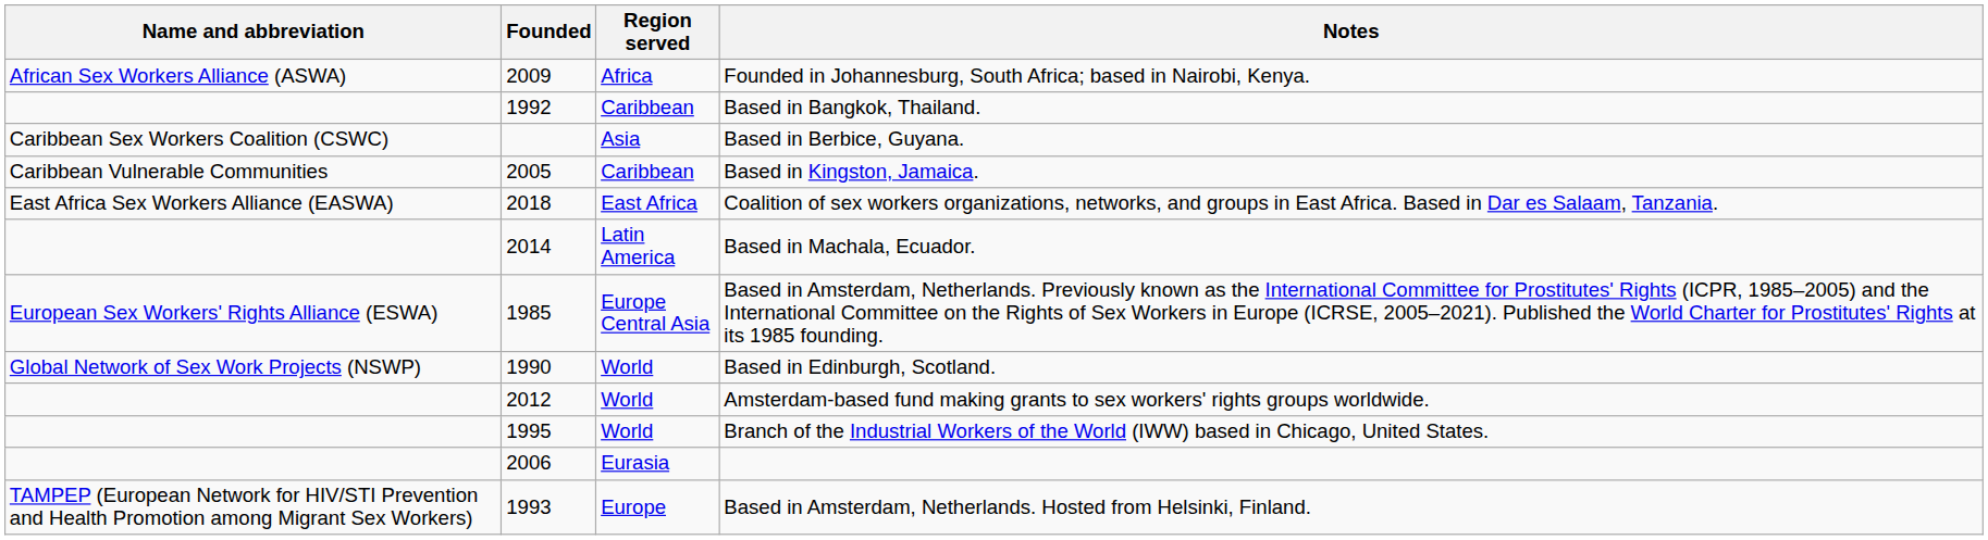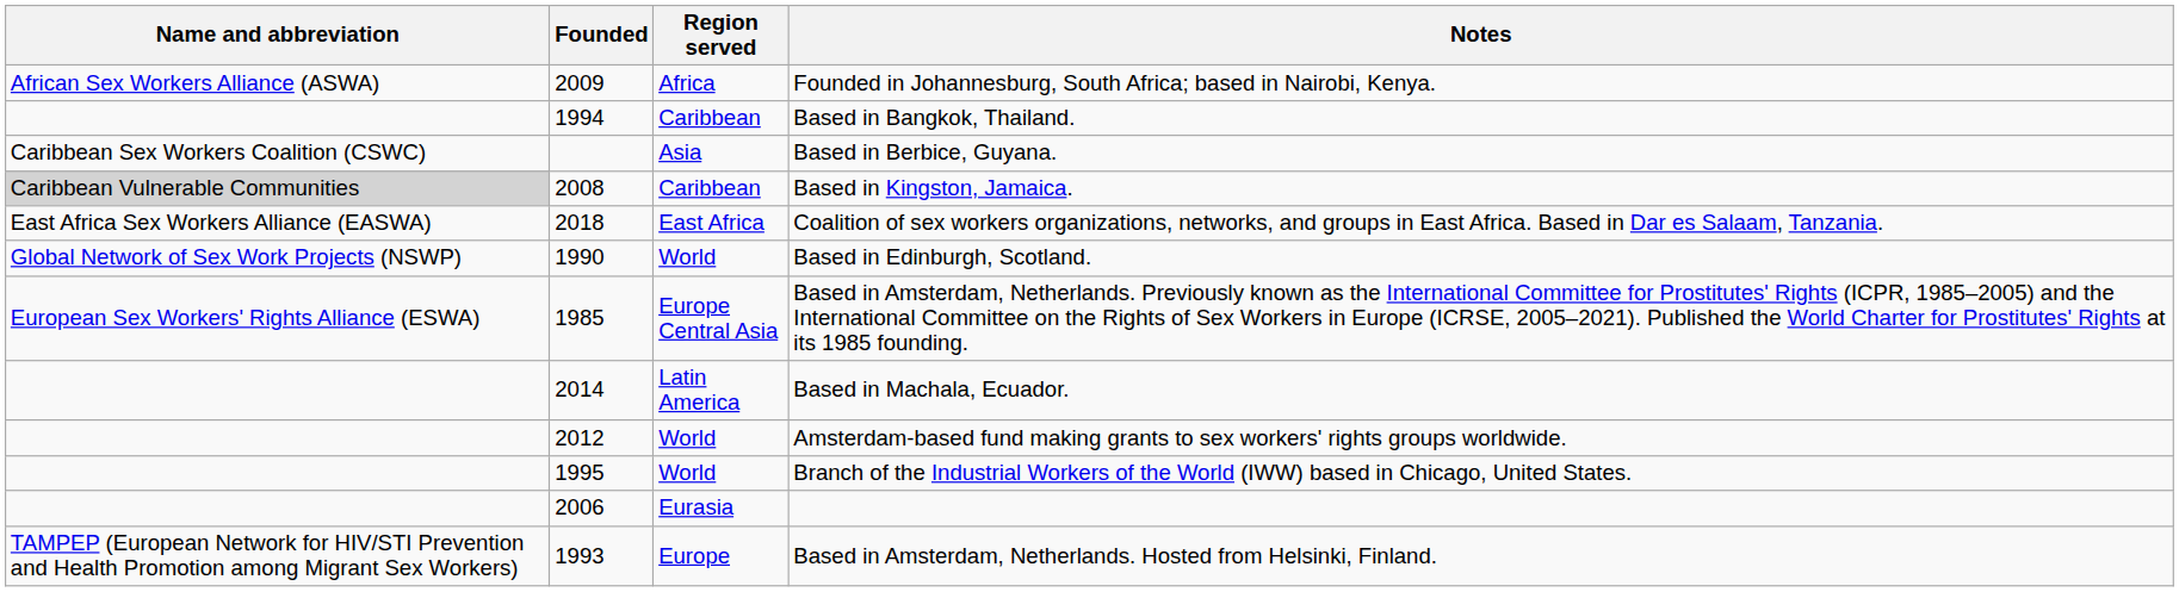 <table class="wikitable sortable">
 <tr>
 <th>Name and abbreviation</th>
 <th>Founded</th>
 <th>Region served</th>
 <th>Notes</th>
 </tr>
 <tr>
 <td><a href='#'>African Sex Workers Alliance</a> (ASWA)</td>
 <td>2009</td>
 <td> <a href='#'>Africa</a></td>
 <td>Founded in Johannesburg, South Africa; based in Nairobi, Kenya.</td>
 </tr>
 <tr>
 <td></td>
-<td>1992</td>
+<td>1994</td>
 <td> <a href='#'>Caribbean</a></td>
 <td>Based in Bangkok, Thailand.</td>
 </tr>
 <tr>
 <td>Caribbean Sex Workers Coalition (CSWC)</td>
 <td></td>
 <td> <a href='#'>Asia</a></td>
 <td>Based in Berbice, Guyana.</td>
 </tr>
 <tr>
-<td>Caribbean Vulnerable Communities</td>
-<td>2005</td>
+<td style="background: lightgrey;">Caribbean Vulnerable Communities</td>
+<td>2008</td>
 <td> <a href='#'>Caribbean</a></td>
 <td>Based in <a href='#'>Kingston, Jamaica</a>.</td>
 </tr>
 <tr>
 <td>East Africa Sex Workers Alliance (EASWA)</td>
 <td>2018</td>
 <td><a href='#'>East Africa</a></td>
 <td>Coalition of sex workers organizations, networks, and groups in East Africa. Based in <a href='#'>Dar es Salaam</a>, <a href='#'>Tanzania</a>.</td>
 </tr>
 <tr>
-<td></td>
-<td>2014</td>
-<td> <a href='#'>Latin America</a></td>
-<td>Based in Machala, Ecuador.</td>
+<td><a href='#'>Global Network of Sex Work Projects</a> (NSWP)</td>
+<td>1990</td>
+<td> <a href='#'>World</a></td>
+<td>Based in Edinburgh, Scotland.</td>
 </tr>
 <tr>
 <td><a href='#'>European Sex Workers' Rights Alliance</a> (ESWA)</td>
 <td>1985</td>
 <td> <a href='#'>Europe</a><br> <a href='#'>Central Asia</a></td>
 <td>Based in Amsterdam, Netherlands. Previously known as the <a href='#'>International Committee for Prostitutes' Rights</a> (ICPR, 1985–2005) and the International Committee on the Rights of Sex Workers in Europe (ICRSE, 2005–2021). Published the <a href='#'>World Charter for Prostitutes' Rights</a> at its 1985 founding.</td>
 </tr>
 <tr>
-<td><a href='#'>Global Network of Sex Work Projects</a> (NSWP)</td>
-<td>1990</td>
-<td> <a href='#'>World</a></td>
-<td>Based in Edinburgh, Scotland.</td>
+<td></td>
+<td>2014</td>
+<td> <a href='#'>Latin America</a></td>
+<td>Based in Machala, Ecuador.</td>
 </tr>
 <tr>
 <td></td>
 <td>2012</td>
 <td> <a href='#'>World</a></td>
 <td>Amsterdam-based fund making grants to sex workers' rights groups worldwide.</td>
 </tr>
 <tr>
 <td></td>
 <td>1995</td>
 <td> <a href='#'>World</a></td>
 <td>Branch of the <a href='#'>Industrial Workers of the World</a> (IWW) based in Chicago, United States.</td>
 </tr>
 <tr>
 <td></td>
 <td>2006</td>
 <td> <a href='#'>Eurasia</a></td>
 <td></td>
 </tr>
 <tr>
 <td><a href='#'>TAMPEP</a> (European Network for HIV/STI Prevention and Health Promotion among Migrant Sex Workers)</td>
 <td>1993</td>
 <td> <a href='#'>Europe</a></td>
 <td>Based in Amsterdam, Netherlands. Hosted from Helsinki, Finland.</td>
 </tr>
 </table>
